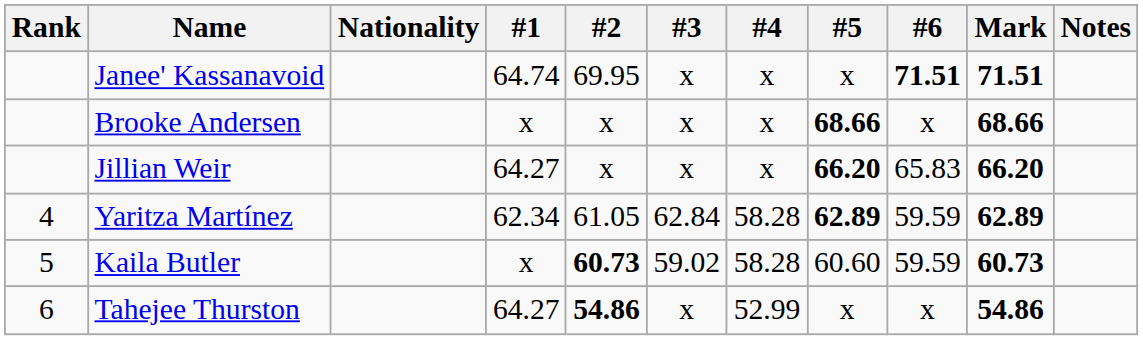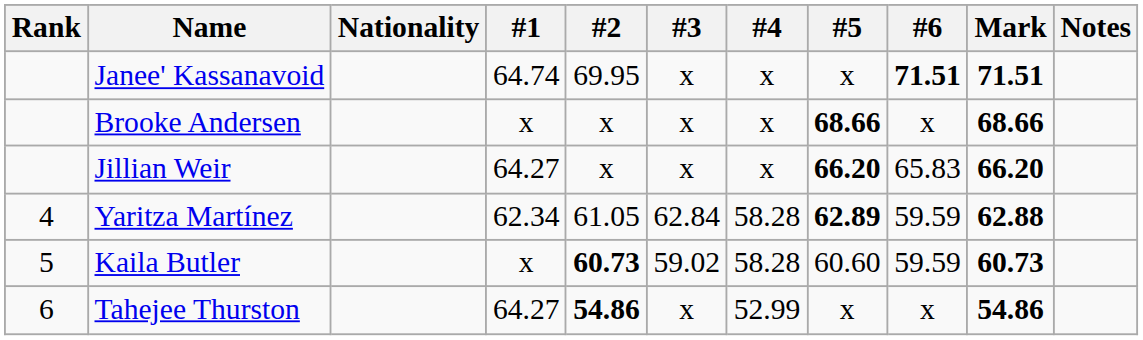 <table class="wikitable sortable" style="text-align:center">
 <tr>
 <th>Rank</th>
 <th>Name</th>
 <th>Nationality</th>
 <th>#1</th>
 <th>#2</th>
 <th>#3</th>
 <th>#4</th>
 <th>#5</th>
 <th>#6</th>
 <th>Mark</th>
 <th>Notes</th>
 </tr>
 <tr>
 <td></td>
 <td align=left><a href='#'>Janee' Kassanavoid</a></td>
 <td align=left></td>
 <td>64.74</td>
 <td>69.95</td>
 <td>x</td>
 <td>x</td>
 <td>x</td>
 <td><strong>71.51</strong></td>
 <td><strong>71.51</strong></td>
 <td></td>
 </tr>
 <tr>
 <td></td>
 <td align=left><a href='#'>Brooke Andersen</a></td>
 <td align=left></td>
 <td>x</td>
 <td>x</td>
 <td>x</td>
 <td>x</td>
 <td><strong>68.66</strong></td>
 <td>x</td>
 <td><strong>68.66</strong></td>
 <td></td>
 </tr>
 <tr>
 <td></td>
 <td align=left><a href='#'>Jillian Weir</a></td>
 <td align=left></td>
 <td>64.27</td>
 <td>x</td>
 <td>x</td>
 <td>x</td>
 <td><strong>66.20</strong></td>
 <td>65.83</td>
 <td><strong>66.20</strong></td>
 <td></td>
 </tr>
 <tr>
 <td>4</td>
 <td align=left><a href='#'>Yaritza Martínez</a></td>
 <td align=left></td>
 <td>62.34</td>
 <td>61.05</td>
 <td>62.84</td>
 <td>58.28</td>
 <td><strong>62.89</strong></td>
 <td>59.59</td>
-<td><strong>62.89</strong></td>
+<td><strong>62.88</strong></td>
 <td></td>
 </tr>
 <tr>
 <td>5</td>
 <td align=left><a href='#'>Kaila Butler</a></td>
 <td align=left></td>
 <td>x</td>
 <td><strong>60.73</strong></td>
 <td>59.02</td>
 <td>58.28</td>
 <td>60.60</td>
 <td>59.59</td>
 <td><strong>60.73</strong></td>
 <td></td>
 </tr>
 <tr>
 <td>6</td>
 <td align=left><a href='#'>Tahejee Thurston</a></td>
 <td align=left></td>
 <td>64.27</td>
 <td><strong>54.86</strong></td>
 <td>x</td>
 <td>52.99</td>
 <td>x</td>
 <td>x</td>
 <td><strong>54.86</strong></td>
 <td></td>
 </tr>
 </table>
